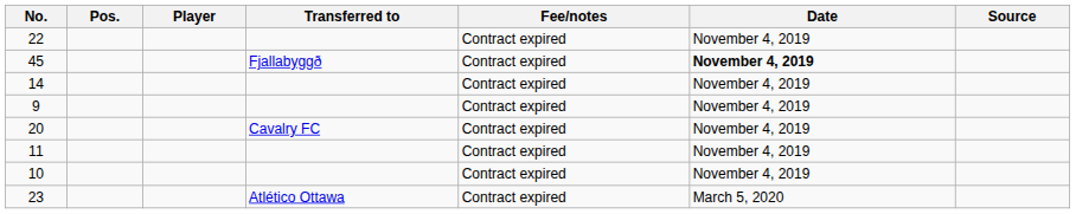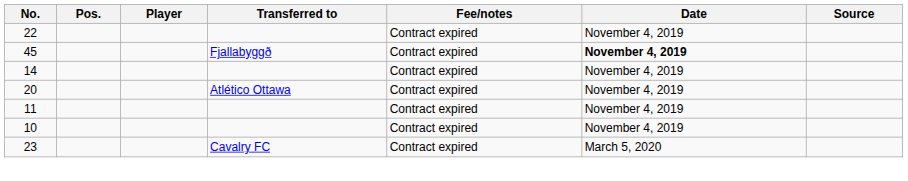 <table class="wikitable sortable" style="width:90%; font-size:95%;">
 <tr>
 <th>No.</th>
 <th>Pos.</th>
 <th>Player</th>
 <th>Transferred to</th>
 <th>Fee/notes</th>
 <th>Date</th>
 <th>Source</th>
 </tr>
 <tr>
 <td align=center>22</td>
 <td align=center></td>
 <td></td>
 <td></td>
 <td>Contract expired</td>
 <td>November 4, 2019</td>
 <td></td>
 </tr>
 <tr>
 <td align=center>45</td>
 <td align=center></td>
 <td></td>
 <td> <a href='#'>Fjallabyggð</a></td>
 <td>Contract expired</td>
 <td><strong>November 4, 2019</strong></td>
 <td></td>
 </tr>
 <tr>
 <td align=center>14</td>
 <td align=center></td>
 <td></td>
 <td></td>
 <td>Contract expired</td>
 <td>November 4, 2019</td>
 <td></td>
 </tr>
 <tr>
-<td align=center>9</td>
-<td align=center></td>
-<td></td>
-<td></td>
-<td>Contract expired</td>
-<td>November 4, 2019</td>
-<td></td>
-</tr>
-<tr>
 <td align=center>20</td>
 <td align=center></td>
 <td></td>
-<td> <a href='#'>Cavalry FC</a></td>
+<td> <a href='#'>Atlético Ottawa</a></td>
 <td>Contract expired</td>
 <td>November 4, 2019</td>
 <td></td>
 </tr>
 <tr>
 <td align=center>11</td>
 <td align=center></td>
 <td></td>
 <td></td>
 <td>Contract expired</td>
 <td>November 4, 2019</td>
 <td></td>
 </tr>
 <tr>
 <td align=center>10</td>
 <td align=center></td>
 <td></td>
 <td></td>
 <td>Contract expired</td>
 <td>November 4, 2019</td>
 <td></td>
 </tr>
 <tr>
 <td align=center>23</td>
 <td align=center></td>
 <td></td>
-<td> <a href='#'>Atlético Ottawa</a></td>
+<td> <a href='#'>Cavalry FC</a></td>
 <td>Contract expired</td>
 <td>March 5, 2020</td>
 <td></td>
 </tr>
 </table>
